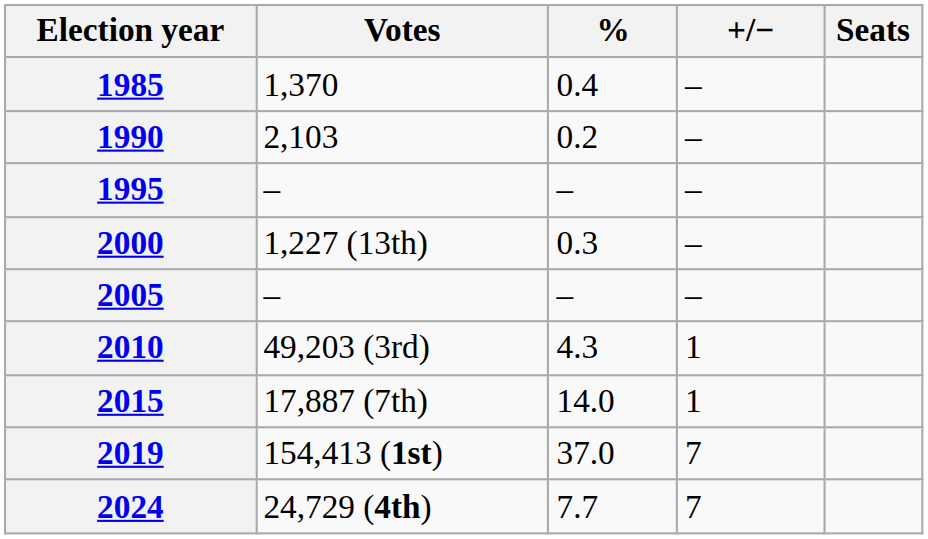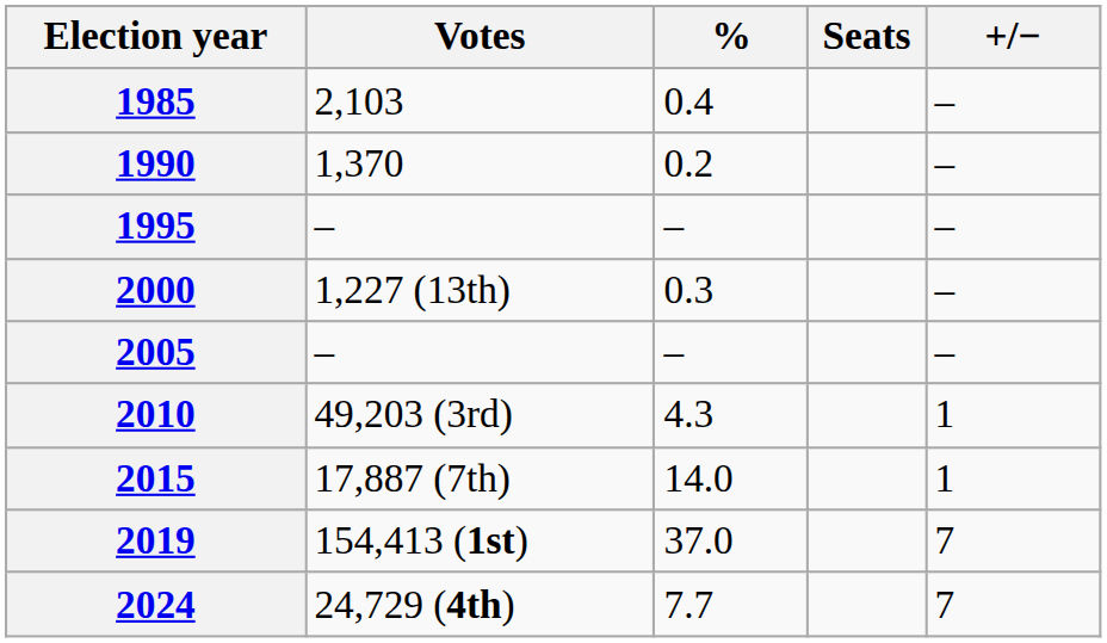 <table class="wikitable" style="width:50%; border:1px #AAAAFF solid">
 <tr>
 <th width="13%">Election year</th>
 <th width="16%">Votes</th>
 <th width="6%">%</th>
+<th width="1%">Seats</th>
 <th width="8%">+/−</th>
-<th width="1%">Seats</th>
 </tr>
 <tr>
 <th><a href='#'>1985</a></th>
-<td>1,370</td>
+<td>2,103</td>
 <td>0.4</td>
+<td></td>
 <td><div>–</div></td>
-<td></td>
 </tr>
 <tr>
 <th><a href='#'>1990</a></th>
-<td>2,103</td>
+<td>1,370</td>
 <td>0.2</td>
+<td></td>
 <td><div>–</div></td>
-<td></td>
 </tr>
 <tr>
 <th><a href='#'>1995</a></th>
 <td>–</td>
 <td>–</td>
+<td></td>
 <td><div>–</div></td>
-<td></td>
 </tr>
 <tr>
 <th><a href='#'>2000</a></th>
 <td>1,227 (13th)</td>
 <td>0.3</td>
+<td></td>
 <td><div>–</div></td>
-<td></td>
 </tr>
 <tr>
 <th><a href='#'>2005</a></th>
 <td>–</td>
 <td>–</td>
+<td></td>
 <td><div>–</div></td>
-<td></td>
 </tr>
 <tr>
 <th><a href='#'>2010</a></th>
 <td>49,203 (3rd)</td>
 <td>4.3</td>
+<td></td>
 <td><div> 1</div></td>
-<td></td>
 </tr>
 <tr>
 <th><a href='#'>2015</a></th>
 <td>17,887 (7th)</td>
 <td>14.0</td>
+<td></td>
 <td><div> 1</div></td>
-<td></td>
 </tr>
 <tr>
 <th><a href='#'>2019</a></th>
 <td>154,413 (<strong>1st</strong>)</td>
 <td>37.0</td>
+<td></td>
 <td><div> 7</div></td>
-<td></td>
 </tr>
 <tr>
 <th><a href='#'>2024</a></th>
 <td>24,729 (<strong>4th</strong>)</td>
 <td>7.7</td>
+<td></td>
 <td><div> 7</div></td>
-<td></td>
 </tr>
 </table>
